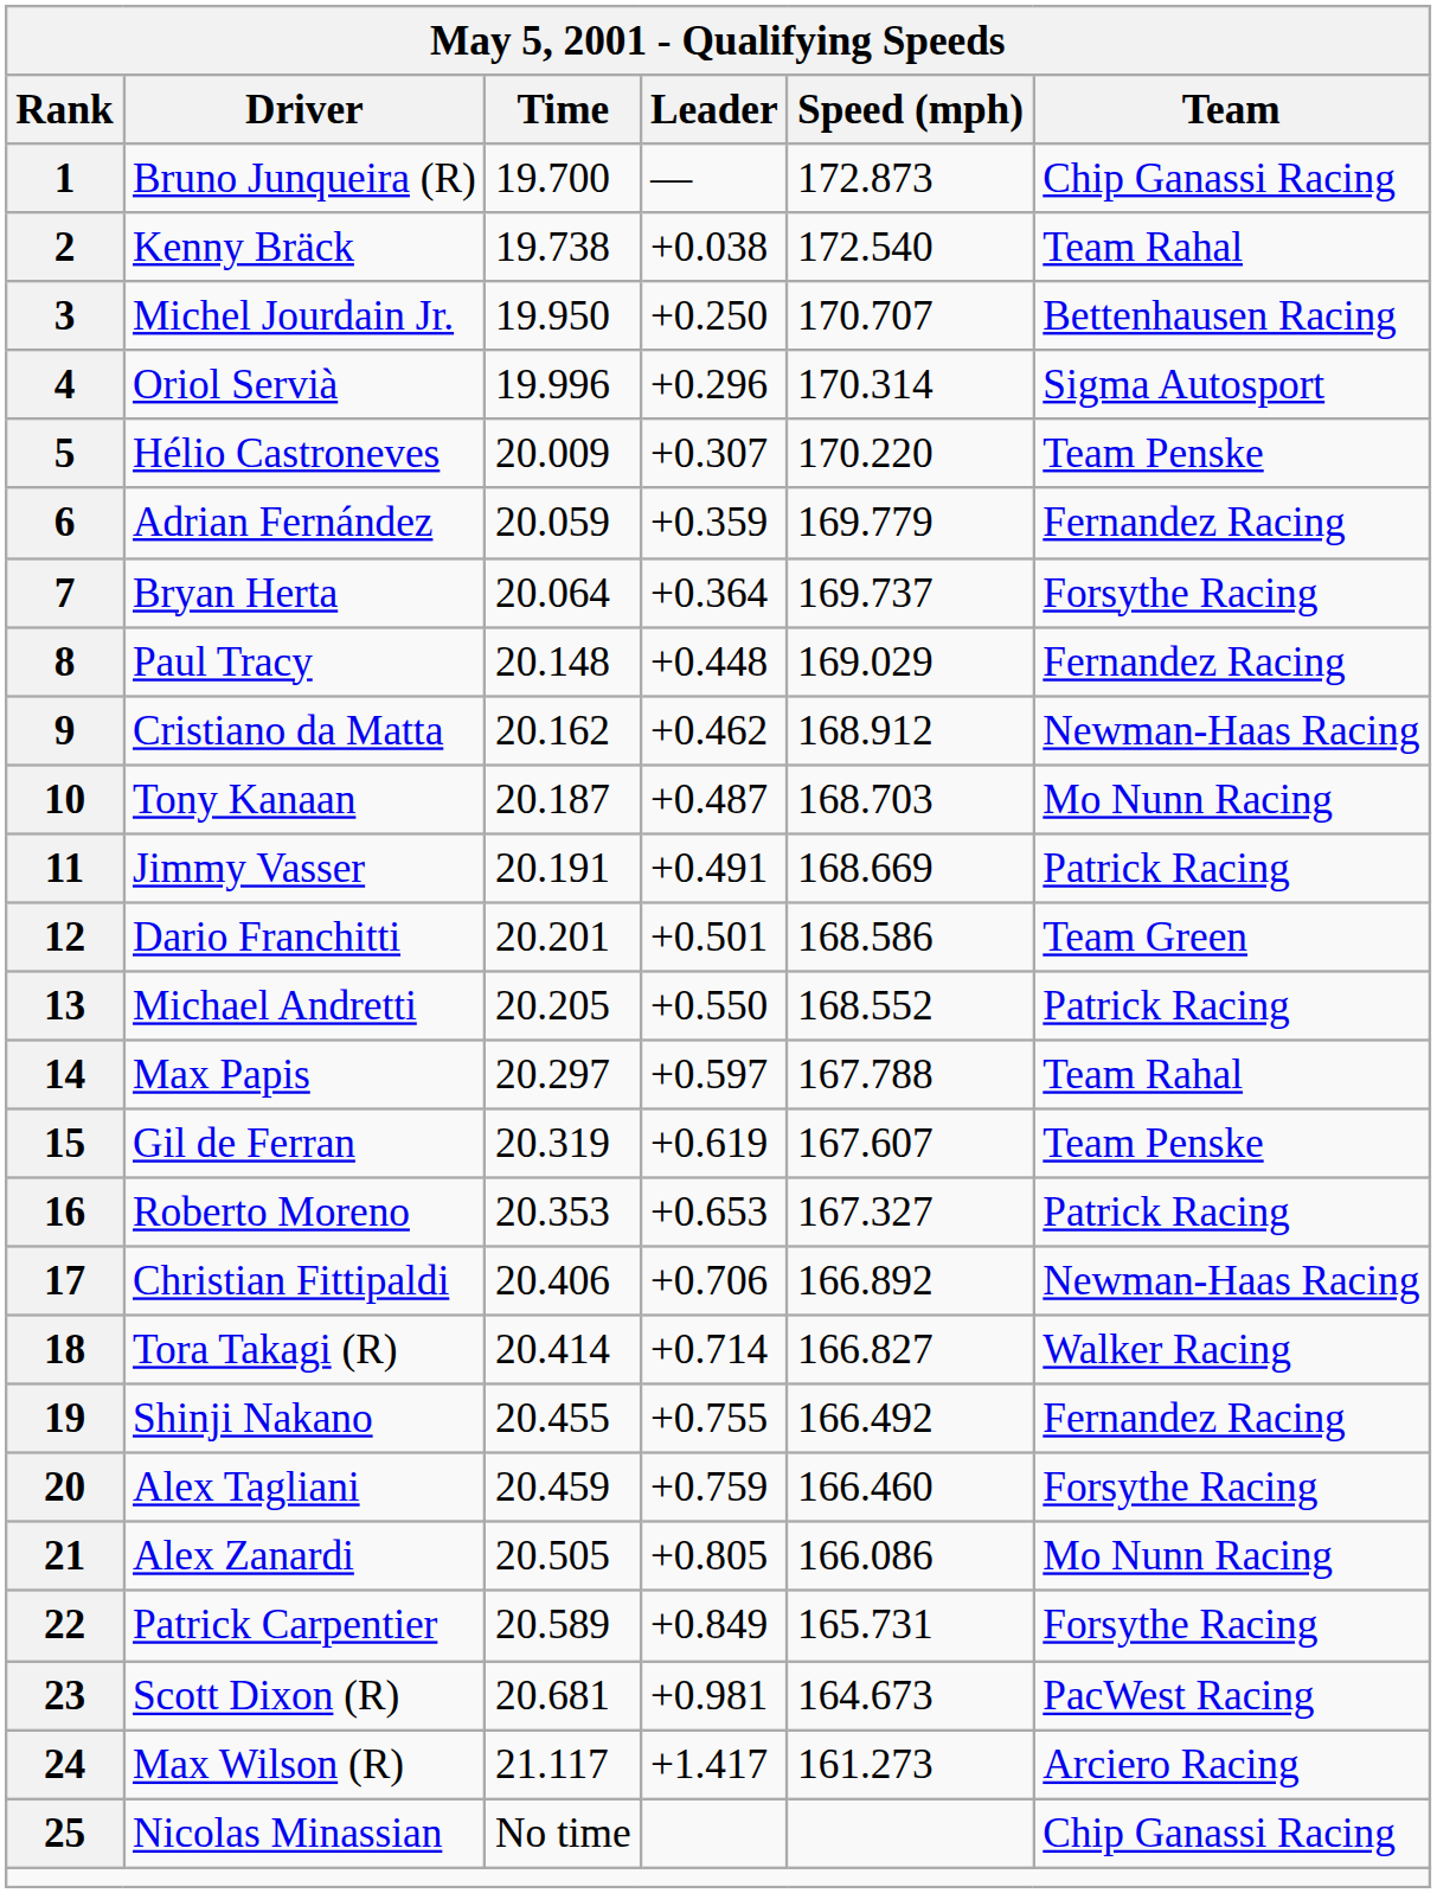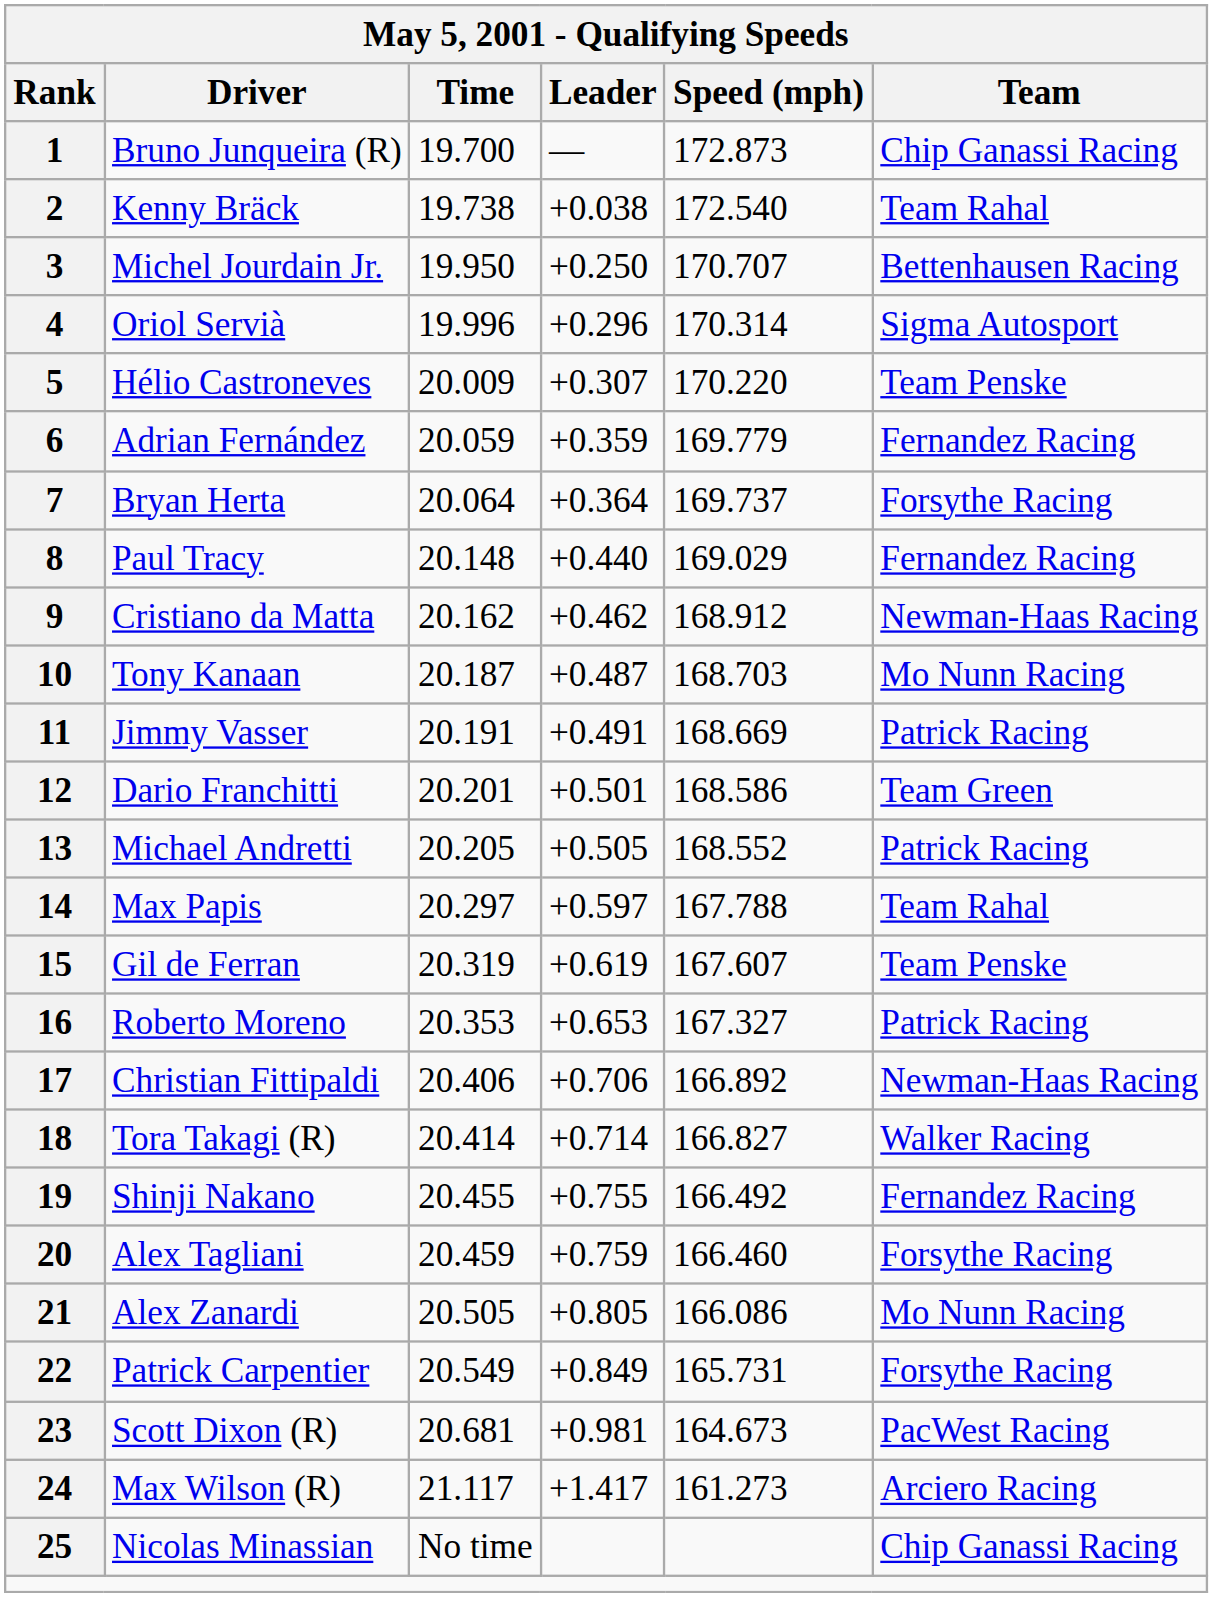 <table class="wikitable" style="font-size:95%;">
 <tr>
 <th colspan=6>May 5, 2001 - Qualifying Speeds</th>
 </tr>
 <tr>
 <th>Rank</th>
 <th>Driver</th>
 <th>Time</th>
 <th>Leader</th>
 <th>Speed (mph)</th>
 <th>Team</th>
 </tr>
 <tr>
 <th>1</th>
 <td> <a href='#'>Bruno Junqueira</a> (R)</td>
 <td>19.700</td>
 <td>—</td>
 <td>172.873</td>
 <td><a href='#'>Chip Ganassi Racing</a></td>
 </tr>
 <tr>
 <th>2</th>
 <td> <a href='#'>Kenny Bräck</a></td>
 <td>19.738</td>
 <td>+0.038</td>
 <td>172.540</td>
 <td><a href='#'>Team Rahal</a></td>
 </tr>
 <tr>
 <th>3</th>
 <td> <a href='#'>Michel Jourdain Jr.</a></td>
 <td>19.950</td>
 <td>+0.250</td>
 <td>170.707</td>
 <td><a href='#'>Bettenhausen Racing</a></td>
 </tr>
 <tr>
 <th>4</th>
 <td> <a href='#'>Oriol Servià</a></td>
 <td>19.996</td>
 <td>+0.296</td>
 <td>170.314</td>
 <td><a href='#'>Sigma Autosport</a></td>
 </tr>
 <tr>
 <th>5</th>
 <td> <a href='#'>Hélio Castroneves</a></td>
 <td>20.009</td>
 <td>+0.307</td>
 <td>170.220</td>
 <td><a href='#'>Team Penske</a></td>
 </tr>
 <tr>
 <th>6</th>
 <td> <a href='#'>Adrian Fernández</a></td>
 <td>20.059</td>
 <td>+0.359</td>
 <td>169.779</td>
 <td><a href='#'>Fernandez Racing</a></td>
 </tr>
 <tr>
 <th>7</th>
 <td> <a href='#'>Bryan Herta</a></td>
 <td>20.064</td>
 <td>+0.364</td>
 <td>169.737</td>
 <td><a href='#'>Forsythe Racing</a></td>
 </tr>
 <tr>
 <th>8</th>
 <td> <a href='#'>Paul Tracy</a></td>
 <td>20.148</td>
-<td>+0.448</td>
+<td>+0.440</td>
 <td>169.029</td>
 <td><a href='#'>Fernandez Racing</a></td>
 </tr>
 <tr>
 <th>9</th>
 <td> <a href='#'>Cristiano da Matta</a></td>
 <td>20.162</td>
 <td>+0.462</td>
 <td>168.912</td>
 <td><a href='#'>Newman-Haas Racing</a></td>
 </tr>
 <tr>
 <th>10</th>
 <td> <a href='#'>Tony Kanaan</a></td>
 <td>20.187</td>
 <td>+0.487</td>
 <td>168.703</td>
 <td><a href='#'>Mo Nunn Racing</a></td>
 </tr>
 <tr>
 <th>11</th>
 <td> <a href='#'>Jimmy Vasser</a></td>
 <td>20.191</td>
 <td>+0.491</td>
 <td>168.669</td>
 <td><a href='#'>Patrick Racing</a></td>
 </tr>
 <tr>
 <th>12</th>
 <td> <a href='#'>Dario Franchitti</a></td>
 <td>20.201</td>
 <td>+0.501</td>
 <td>168.586</td>
 <td><a href='#'>Team Green</a></td>
 </tr>
 <tr>
 <th>13</th>
 <td> <a href='#'>Michael Andretti</a></td>
 <td>20.205</td>
-<td>+0.550</td>
+<td>+0.505</td>
 <td>168.552</td>
 <td><a href='#'>Patrick Racing</a></td>
 </tr>
 <tr>
 <th>14</th>
 <td> <a href='#'>Max Papis</a></td>
 <td>20.297</td>
 <td>+0.597</td>
 <td>167.788</td>
 <td><a href='#'>Team Rahal</a></td>
 </tr>
 <tr>
 <th>15</th>
 <td> <a href='#'>Gil de Ferran</a></td>
 <td>20.319</td>
 <td>+0.619</td>
 <td>167.607</td>
 <td><a href='#'>Team Penske</a></td>
 </tr>
 <tr>
 <th>16</th>
 <td> <a href='#'>Roberto Moreno</a></td>
 <td>20.353</td>
 <td>+0.653</td>
 <td>167.327</td>
 <td><a href='#'>Patrick Racing</a></td>
 </tr>
 <tr>
 <th>17</th>
 <td> <a href='#'>Christian Fittipaldi</a></td>
 <td>20.406</td>
 <td>+0.706</td>
 <td>166.892</td>
 <td><a href='#'>Newman-Haas Racing</a></td>
 </tr>
 <tr>
 <th>18</th>
 <td> <a href='#'>Tora Takagi</a> (R)</td>
 <td>20.414</td>
 <td>+0.714</td>
 <td>166.827</td>
 <td><a href='#'>Walker Racing</a></td>
 </tr>
 <tr>
 <th>19</th>
 <td> <a href='#'>Shinji Nakano</a></td>
 <td>20.455</td>
 <td>+0.755</td>
 <td>166.492</td>
 <td><a href='#'>Fernandez Racing</a></td>
 </tr>
 <tr>
 <th>20</th>
 <td> <a href='#'>Alex Tagliani</a></td>
 <td>20.459</td>
 <td>+0.759</td>
 <td>166.460</td>
 <td><a href='#'>Forsythe Racing</a></td>
 </tr>
 <tr>
 <th>21</th>
 <td> <a href='#'>Alex Zanardi</a></td>
 <td>20.505</td>
 <td>+0.805</td>
 <td>166.086</td>
 <td><a href='#'>Mo Nunn Racing</a></td>
 </tr>
 <tr>
 <th>22</th>
 <td> <a href='#'>Patrick Carpentier</a></td>
-<td>20.589</td>
+<td>20.549</td>
 <td>+0.849</td>
 <td>165.731</td>
 <td><a href='#'>Forsythe Racing</a></td>
 </tr>
 <tr>
 <th>23</th>
 <td> <a href='#'>Scott Dixon</a> (R)</td>
 <td>20.681</td>
 <td>+0.981</td>
 <td>164.673</td>
 <td><a href='#'>PacWest Racing</a></td>
 </tr>
 <tr>
 <th>24</th>
 <td> <a href='#'>Max Wilson</a> (R)</td>
 <td>21.117</td>
 <td>+1.417</td>
 <td>161.273</td>
 <td><a href='#'>Arciero Racing</a></td>
 </tr>
 <tr>
 <th>25</th>
 <td> <a href='#'>Nicolas Minassian</a></td>
 <td>No time</td>
 <td></td>
 <td></td>
 <td><a href='#'>Chip Ganassi Racing</a></td>
 </tr>
 <tr>
 <td colspan="6"></td>
 </tr>
 </table>
